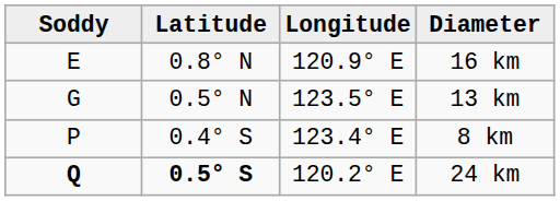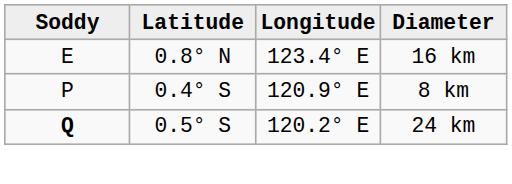 <table class="wikitable">
 <tr>
 <th width="25%" style="background:#eeeeee;">Soddy</th>
 <th width="25%" style="background:#eeeeee;">Latitude</th>
 <th width="25%" style="background:#eeeeee;">Longitude</th>
 <th width="25%" style="background:#eeeeee;">Diameter</th>
 </tr>
 <tr>
 <td align="center">E</td>
 <td align="center">0.8° N</td>
-<td align="center">120.9° E</td>
+<td align="center">123.4° E</td>
 <td align="center">16 km</td>
-</tr>
-<tr>
-<td align="center">G</td>
-<td align="center">0.5° N</td>
-<td align="center">123.5° E</td>
-<td align="center">13 km</td>
 </tr>
 <tr>
 <td align="center">P</td>
 <td align="center">0.4° S</td>
-<td align="center">123.4° E</td>
+<td align="center">120.9° E</td>
 <td align="center">8 km</td>
 </tr>
 <tr>
 <td align="center"><strong>Q</strong></td>
-<td align="center"><strong>0.5° S</strong></td>
+<td align="center">0.5° S</td>
 <td align="center">120.2° E</td>
 <td align="center">24 km</td>
 </tr>
 </table>
